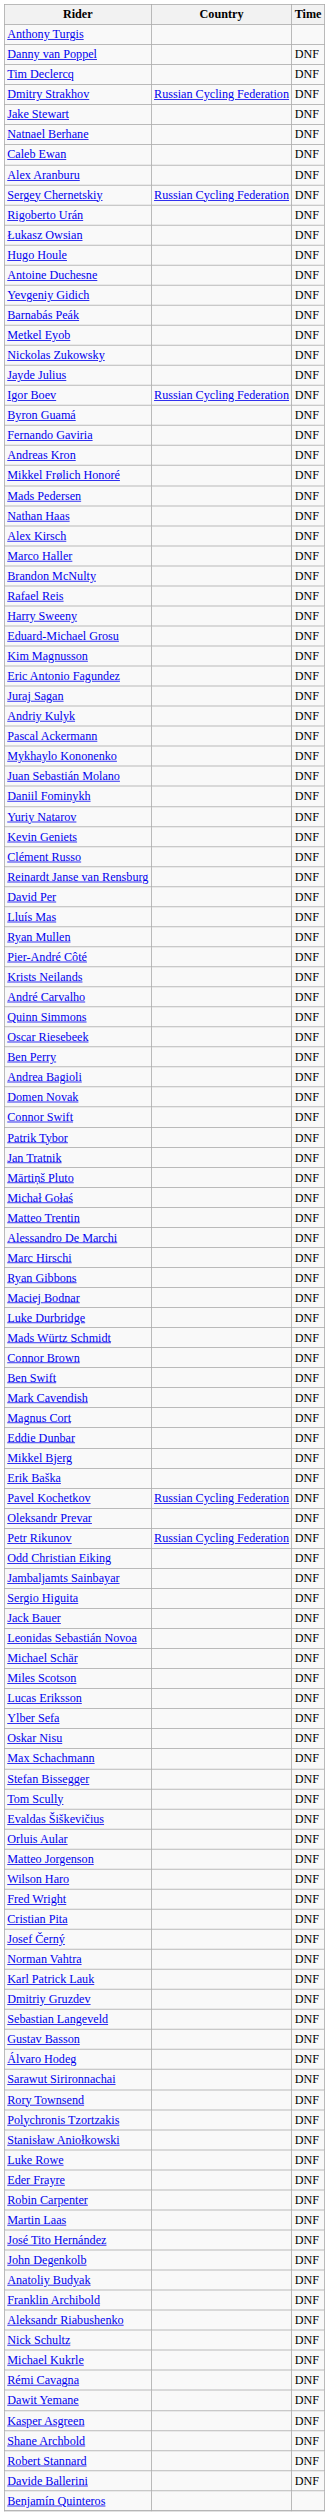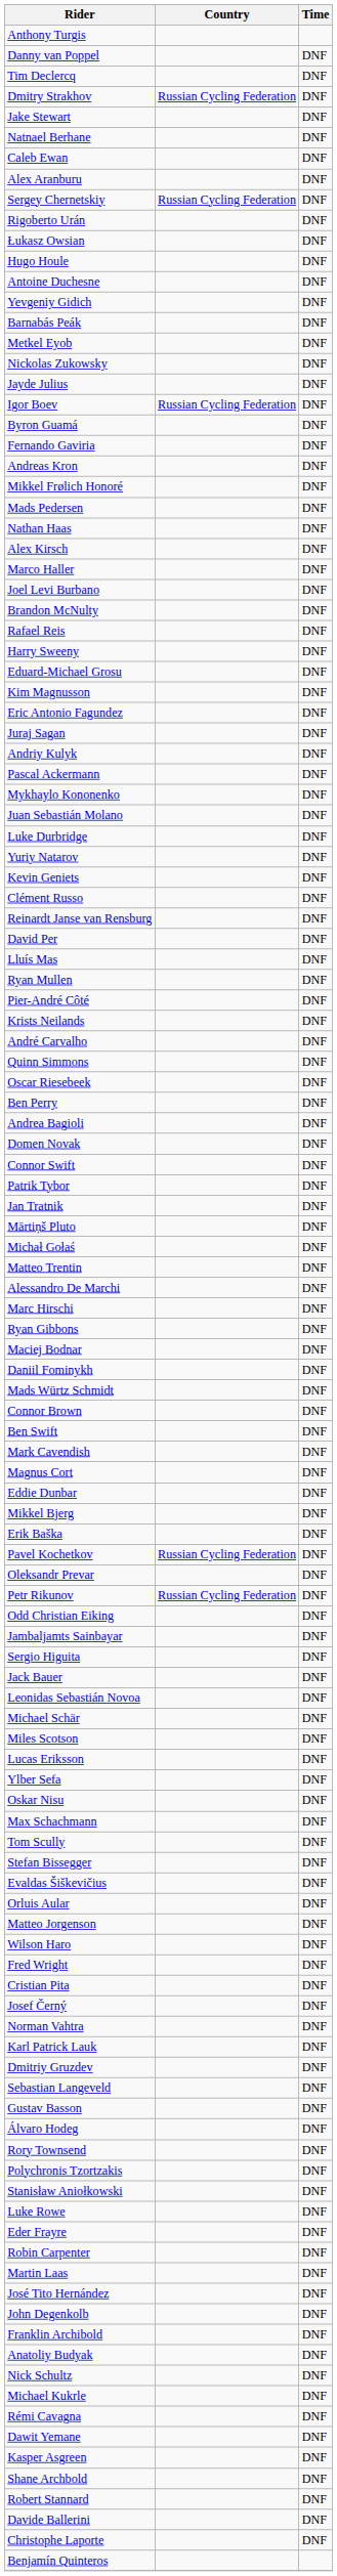 <table class="wikitable" style="font-size:95%; text-align:left;">
 <tr>
 <th>Rider</th>
 <th>Country</th>
 <th>Time</th>
 </tr>
 <tr>
 <td><a href='#'>Anthony Turgis</a></td>
 <td></td>
 <td></td>
 </tr>
 <tr>
 <td><a href='#'>Danny van Poppel</a></td>
 <td></td>
 <td>DNF</td>
 </tr>
 <tr>
 <td><a href='#'>Tim Declercq</a></td>
 <td></td>
 <td>DNF</td>
 </tr>
 <tr>
 <td><a href='#'>Dmitry Strakhov</a></td>
 <td><a href='#'>Russian Cycling Federation</a></td>
 <td>DNF</td>
 </tr>
 <tr>
 <td><a href='#'>Jake Stewart</a></td>
 <td></td>
 <td>DNF</td>
 </tr>
 <tr>
 <td><a href='#'>Natnael Berhane</a></td>
 <td></td>
 <td>DNF</td>
 </tr>
 <tr>
 <td><a href='#'>Caleb Ewan</a></td>
 <td></td>
 <td>DNF</td>
 </tr>
 <tr>
 <td><a href='#'>Alex Aranburu</a></td>
 <td></td>
 <td>DNF</td>
 </tr>
 <tr>
 <td><a href='#'>Sergey Chernetskiy</a></td>
 <td><a href='#'>Russian Cycling Federation</a></td>
 <td>DNF</td>
 </tr>
 <tr>
 <td><a href='#'>Rigoberto Urán</a></td>
 <td></td>
 <td>DNF</td>
 </tr>
 <tr>
 <td><a href='#'>Łukasz Owsian</a></td>
 <td></td>
 <td>DNF</td>
 </tr>
 <tr>
 <td><a href='#'>Hugo Houle</a></td>
 <td></td>
 <td>DNF</td>
 </tr>
 <tr>
 <td><a href='#'>Antoine Duchesne</a></td>
 <td></td>
 <td>DNF</td>
 </tr>
 <tr>
 <td><a href='#'>Yevgeniy Gidich</a></td>
 <td></td>
 <td>DNF</td>
 </tr>
 <tr>
 <td><a href='#'>Barnabás Peák</a></td>
 <td></td>
 <td>DNF</td>
 </tr>
 <tr>
 <td><a href='#'>Metkel Eyob</a></td>
 <td></td>
 <td>DNF</td>
 </tr>
 <tr>
 <td><a href='#'>Nickolas Zukowsky</a></td>
 <td></td>
 <td>DNF</td>
 </tr>
 <tr>
 <td><a href='#'>Jayde Julius</a></td>
 <td></td>
 <td>DNF</td>
 </tr>
 <tr>
 <td><a href='#'>Igor Boev</a></td>
 <td><a href='#'>Russian Cycling Federation</a></td>
 <td>DNF</td>
 </tr>
 <tr>
 <td><a href='#'>Byron Guamá</a></td>
 <td></td>
 <td>DNF</td>
 </tr>
 <tr>
 <td><a href='#'>Fernando Gaviria</a></td>
 <td></td>
 <td>DNF</td>
 </tr>
 <tr>
 <td><a href='#'>Andreas Kron</a></td>
 <td></td>
 <td>DNF</td>
 </tr>
 <tr>
 <td><a href='#'>Mikkel Frølich Honoré</a></td>
 <td></td>
 <td>DNF</td>
 </tr>
 <tr>
 <td><a href='#'>Mads Pedersen</a></td>
 <td></td>
 <td>DNF</td>
 </tr>
 <tr>
 <td><a href='#'>Nathan Haas</a></td>
 <td></td>
 <td>DNF</td>
 </tr>
 <tr>
 <td><a href='#'>Alex Kirsch</a></td>
 <td></td>
 <td>DNF</td>
 </tr>
 <tr>
 <td><a href='#'>Marco Haller</a></td>
 <td></td>
 <td>DNF</td>
 </tr>
 <tr>
+<td><a href='#'>Joel Levi Burbano</a></td>
+<td></td>
+<td>DNF</td>
+</tr>
+<tr>
 <td><a href='#'>Brandon McNulty</a></td>
 <td></td>
 <td>DNF</td>
 </tr>
 <tr>
 <td><a href='#'>Rafael Reis</a></td>
 <td></td>
 <td>DNF</td>
 </tr>
 <tr>
 <td><a href='#'>Harry Sweeny</a></td>
 <td></td>
 <td>DNF</td>
 </tr>
 <tr>
 <td><a href='#'>Eduard-Michael Grosu</a></td>
 <td></td>
 <td>DNF</td>
 </tr>
 <tr>
 <td><a href='#'>Kim Magnusson</a></td>
 <td></td>
 <td>DNF</td>
 </tr>
 <tr>
 <td><a href='#'>Eric Antonio Fagundez</a></td>
 <td></td>
 <td>DNF</td>
 </tr>
 <tr>
 <td><a href='#'>Juraj Sagan</a></td>
 <td></td>
 <td>DNF</td>
 </tr>
 <tr>
 <td><a href='#'>Andriy Kulyk</a></td>
 <td></td>
 <td>DNF</td>
 </tr>
 <tr>
 <td><a href='#'>Pascal Ackermann</a></td>
 <td></td>
 <td>DNF</td>
 </tr>
 <tr>
 <td><a href='#'>Mykhaylo Kononenko</a></td>
 <td></td>
 <td>DNF</td>
 </tr>
 <tr>
 <td><a href='#'>Juan Sebastián Molano</a></td>
 <td></td>
 <td>DNF</td>
 </tr>
 <tr>
-<td><a href='#'>Daniil Fominykh</a></td>
+<td><a href='#'>Luke Durbridge</a></td>
 <td></td>
 <td>DNF</td>
 </tr>
 <tr>
 <td><a href='#'>Yuriy Natarov</a></td>
 <td></td>
 <td>DNF</td>
 </tr>
 <tr>
 <td><a href='#'>Kevin Geniets</a></td>
 <td></td>
 <td>DNF</td>
 </tr>
 <tr>
 <td><a href='#'>Clément Russo</a></td>
 <td></td>
 <td>DNF</td>
 </tr>
 <tr>
 <td><a href='#'>Reinardt Janse van Rensburg</a></td>
 <td></td>
 <td>DNF</td>
 </tr>
 <tr>
 <td><a href='#'>David Per</a></td>
 <td></td>
 <td>DNF</td>
 </tr>
 <tr>
 <td><a href='#'>Lluís Mas</a></td>
 <td></td>
 <td>DNF</td>
 </tr>
 <tr>
 <td><a href='#'>Ryan Mullen</a></td>
 <td></td>
 <td>DNF</td>
 </tr>
 <tr>
 <td><a href='#'>Pier-André Côté</a></td>
 <td></td>
 <td>DNF</td>
 </tr>
 <tr>
 <td><a href='#'>Krists Neilands</a></td>
 <td></td>
 <td>DNF</td>
 </tr>
 <tr>
 <td><a href='#'>André Carvalho</a></td>
 <td></td>
 <td>DNF</td>
 </tr>
 <tr>
 <td><a href='#'>Quinn Simmons</a></td>
 <td></td>
 <td>DNF</td>
 </tr>
 <tr>
 <td><a href='#'>Oscar Riesebeek</a></td>
 <td></td>
 <td>DNF</td>
 </tr>
 <tr>
 <td><a href='#'>Ben Perry</a></td>
 <td></td>
 <td>DNF</td>
 </tr>
 <tr>
 <td><a href='#'>Andrea Bagioli</a></td>
 <td></td>
 <td>DNF</td>
 </tr>
 <tr>
 <td><a href='#'>Domen Novak</a></td>
 <td></td>
 <td>DNF</td>
 </tr>
 <tr>
 <td><a href='#'>Connor Swift</a></td>
 <td></td>
 <td>DNF</td>
 </tr>
 <tr>
 <td><a href='#'>Patrik Tybor</a></td>
 <td></td>
 <td>DNF</td>
 </tr>
 <tr>
 <td><a href='#'>Jan Tratnik</a></td>
 <td></td>
 <td>DNF</td>
 </tr>
 <tr>
 <td><a href='#'>Mārtiņš Pluto</a></td>
 <td></td>
 <td>DNF</td>
 </tr>
 <tr>
 <td><a href='#'>Michał Gołaś</a></td>
 <td></td>
 <td>DNF</td>
 </tr>
 <tr>
 <td><a href='#'>Matteo Trentin</a></td>
 <td></td>
 <td>DNF</td>
 </tr>
 <tr>
 <td><a href='#'>Alessandro De Marchi</a></td>
 <td></td>
 <td>DNF</td>
 </tr>
 <tr>
 <td><a href='#'>Marc Hirschi</a></td>
 <td></td>
 <td>DNF</td>
 </tr>
 <tr>
 <td><a href='#'>Ryan Gibbons</a></td>
 <td></td>
 <td>DNF</td>
 </tr>
 <tr>
 <td><a href='#'>Maciej Bodnar</a></td>
 <td></td>
 <td>DNF</td>
 </tr>
 <tr>
-<td><a href='#'>Luke Durbridge</a></td>
+<td><a href='#'>Daniil Fominykh</a></td>
 <td></td>
 <td>DNF</td>
 </tr>
 <tr>
 <td><a href='#'>Mads Würtz Schmidt</a></td>
 <td></td>
 <td>DNF</td>
 </tr>
 <tr>
 <td><a href='#'>Connor Brown</a></td>
 <td></td>
 <td>DNF</td>
 </tr>
 <tr>
 <td><a href='#'>Ben Swift</a></td>
 <td></td>
 <td>DNF</td>
 </tr>
 <tr>
 <td><a href='#'>Mark Cavendish</a></td>
 <td></td>
 <td>DNF</td>
 </tr>
 <tr>
 <td><a href='#'>Magnus Cort</a></td>
 <td></td>
 <td>DNF</td>
 </tr>
 <tr>
 <td><a href='#'>Eddie Dunbar</a></td>
 <td></td>
 <td>DNF</td>
 </tr>
 <tr>
 <td><a href='#'>Mikkel Bjerg</a></td>
 <td></td>
 <td>DNF</td>
 </tr>
 <tr>
 <td><a href='#'>Erik Baška</a></td>
 <td></td>
 <td>DNF</td>
 </tr>
 <tr>
 <td><a href='#'>Pavel Kochetkov</a></td>
 <td><a href='#'>Russian Cycling Federation</a></td>
 <td>DNF</td>
 </tr>
 <tr>
 <td><a href='#'>Oleksandr Prevar</a></td>
 <td></td>
 <td>DNF</td>
 </tr>
 <tr>
 <td><a href='#'>Petr Rikunov</a></td>
 <td><a href='#'>Russian Cycling Federation</a></td>
 <td>DNF</td>
 </tr>
 <tr>
 <td><a href='#'>Odd Christian Eiking</a></td>
 <td></td>
 <td>DNF</td>
 </tr>
 <tr>
 <td><a href='#'>Jambaljamts Sainbayar</a></td>
 <td></td>
 <td>DNF</td>
 </tr>
 <tr>
 <td><a href='#'>Sergio Higuita</a></td>
 <td></td>
 <td>DNF</td>
 </tr>
 <tr>
 <td><a href='#'>Jack Bauer</a></td>
 <td></td>
 <td>DNF</td>
 </tr>
 <tr>
 <td><a href='#'>Leonidas Sebastián Novoa</a></td>
 <td></td>
 <td>DNF</td>
 </tr>
 <tr>
 <td><a href='#'>Michael Schär</a></td>
 <td></td>
 <td>DNF</td>
 </tr>
 <tr>
 <td><a href='#'>Miles Scotson</a></td>
 <td></td>
 <td>DNF</td>
 </tr>
 <tr>
 <td><a href='#'>Lucas Eriksson</a></td>
 <td></td>
 <td>DNF</td>
 </tr>
 <tr>
 <td><a href='#'>Ylber Sefa</a></td>
 <td></td>
 <td>DNF</td>
 </tr>
 <tr>
 <td><a href='#'>Oskar Nisu</a></td>
 <td></td>
 <td>DNF</td>
 </tr>
 <tr>
 <td><a href='#'>Max Schachmann</a></td>
 <td></td>
 <td>DNF</td>
 </tr>
 <tr>
-<td><a href='#'>Stefan Bissegger</a></td>
+<td><a href='#'>Tom Scully</a></td>
 <td></td>
 <td>DNF</td>
 </tr>
 <tr>
-<td><a href='#'>Tom Scully</a></td>
+<td><a href='#'>Stefan Bissegger</a></td>
 <td></td>
 <td>DNF</td>
 </tr>
 <tr>
 <td><a href='#'>Evaldas Šiškevičius</a></td>
 <td></td>
 <td>DNF</td>
 </tr>
 <tr>
 <td><a href='#'>Orluis Aular</a></td>
 <td></td>
 <td>DNF</td>
 </tr>
 <tr>
 <td><a href='#'>Matteo Jorgenson</a></td>
 <td></td>
 <td>DNF</td>
 </tr>
 <tr>
 <td><a href='#'>Wilson Haro</a></td>
 <td></td>
 <td>DNF</td>
 </tr>
 <tr>
 <td><a href='#'>Fred Wright</a></td>
 <td></td>
 <td>DNF</td>
 </tr>
 <tr>
 <td><a href='#'>Cristian Pita</a></td>
 <td></td>
 <td>DNF</td>
 </tr>
 <tr>
 <td><a href='#'>Josef Černý</a></td>
 <td></td>
 <td>DNF</td>
 </tr>
 <tr>
 <td><a href='#'>Norman Vahtra</a></td>
 <td></td>
 <td>DNF</td>
 </tr>
 <tr>
 <td><a href='#'>Karl Patrick Lauk</a></td>
 <td></td>
 <td>DNF</td>
 </tr>
 <tr>
 <td><a href='#'>Dmitriy Gruzdev</a></td>
 <td></td>
 <td>DNF</td>
 </tr>
 <tr>
 <td><a href='#'>Sebastian Langeveld</a></td>
 <td></td>
 <td>DNF</td>
 </tr>
 <tr>
 <td><a href='#'>Gustav Basson</a></td>
 <td></td>
 <td>DNF</td>
 </tr>
 <tr>
 <td><a href='#'>Álvaro Hodeg</a></td>
 <td></td>
 <td>DNF</td>
 </tr>
 <tr>
-<td><a href='#'>Sarawut Sirironnachai</a></td>
-<td></td>
-<td>DNF</td>
-</tr>
-<tr>
 <td><a href='#'>Rory Townsend</a></td>
 <td></td>
 <td>DNF</td>
 </tr>
 <tr>
 <td><a href='#'>Polychronis Tzortzakis</a></td>
 <td></td>
 <td>DNF</td>
 </tr>
 <tr>
 <td><a href='#'>Stanisław Aniołkowski</a></td>
 <td></td>
 <td>DNF</td>
 </tr>
 <tr>
 <td><a href='#'>Luke Rowe</a></td>
 <td></td>
 <td>DNF</td>
 </tr>
 <tr>
 <td><a href='#'>Eder Frayre</a></td>
 <td></td>
 <td>DNF</td>
 </tr>
 <tr>
 <td><a href='#'>Robin Carpenter</a></td>
 <td></td>
 <td>DNF</td>
 </tr>
 <tr>
 <td><a href='#'>Martin Laas</a></td>
 <td></td>
 <td>DNF</td>
 </tr>
 <tr>
 <td><a href='#'>José Tito Hernández</a></td>
 <td></td>
 <td>DNF</td>
 </tr>
 <tr>
 <td><a href='#'>John Degenkolb</a></td>
 <td></td>
 <td>DNF</td>
 </tr>
 <tr>
-<td><a href='#'>Anatoliy Budyak</a></td>
-<td></td>
-<td>DNF</td>
-</tr>
-<tr>
 <td><a href='#'>Franklin Archibold</a></td>
 <td></td>
 <td>DNF</td>
 </tr>
 <tr>
-<td><a href='#'>Aleksandr Riabushenko</a></td>
+<td><a href='#'>Anatoliy Budyak</a></td>
 <td></td>
 <td>DNF</td>
 </tr>
 <tr>
 <td><a href='#'>Nick Schultz</a></td>
 <td></td>
 <td>DNF</td>
 </tr>
 <tr>
 <td><a href='#'>Michael Kukrle</a></td>
 <td></td>
 <td>DNF</td>
 </tr>
 <tr>
 <td><a href='#'>Rémi Cavagna</a></td>
 <td></td>
 <td>DNF</td>
 </tr>
 <tr>
 <td><a href='#'>Dawit Yemane</a></td>
 <td></td>
 <td>DNF</td>
 </tr>
 <tr>
 <td><a href='#'>Kasper Asgreen</a></td>
 <td></td>
 <td>DNF</td>
 </tr>
 <tr>
 <td><a href='#'>Shane Archbold</a></td>
 <td></td>
 <td>DNF</td>
 </tr>
 <tr>
 <td><a href='#'>Robert Stannard</a></td>
 <td></td>
 <td>DNF</td>
 </tr>
 <tr>
 <td><a href='#'>Davide Ballerini</a></td>
 <td></td>
 <td>DNF</td>
 </tr>
 <tr>
+<td><a href='#'>Christophe Laporte</a></td>
+<td></td>
+<td>DNF</td>
+</tr>
+<tr>
 <td><a href='#'>Benjamín Quinteros</a></td>
 <td></td>
 <td></td>
 </tr>
 <tr>
 </tr>
 </table>
